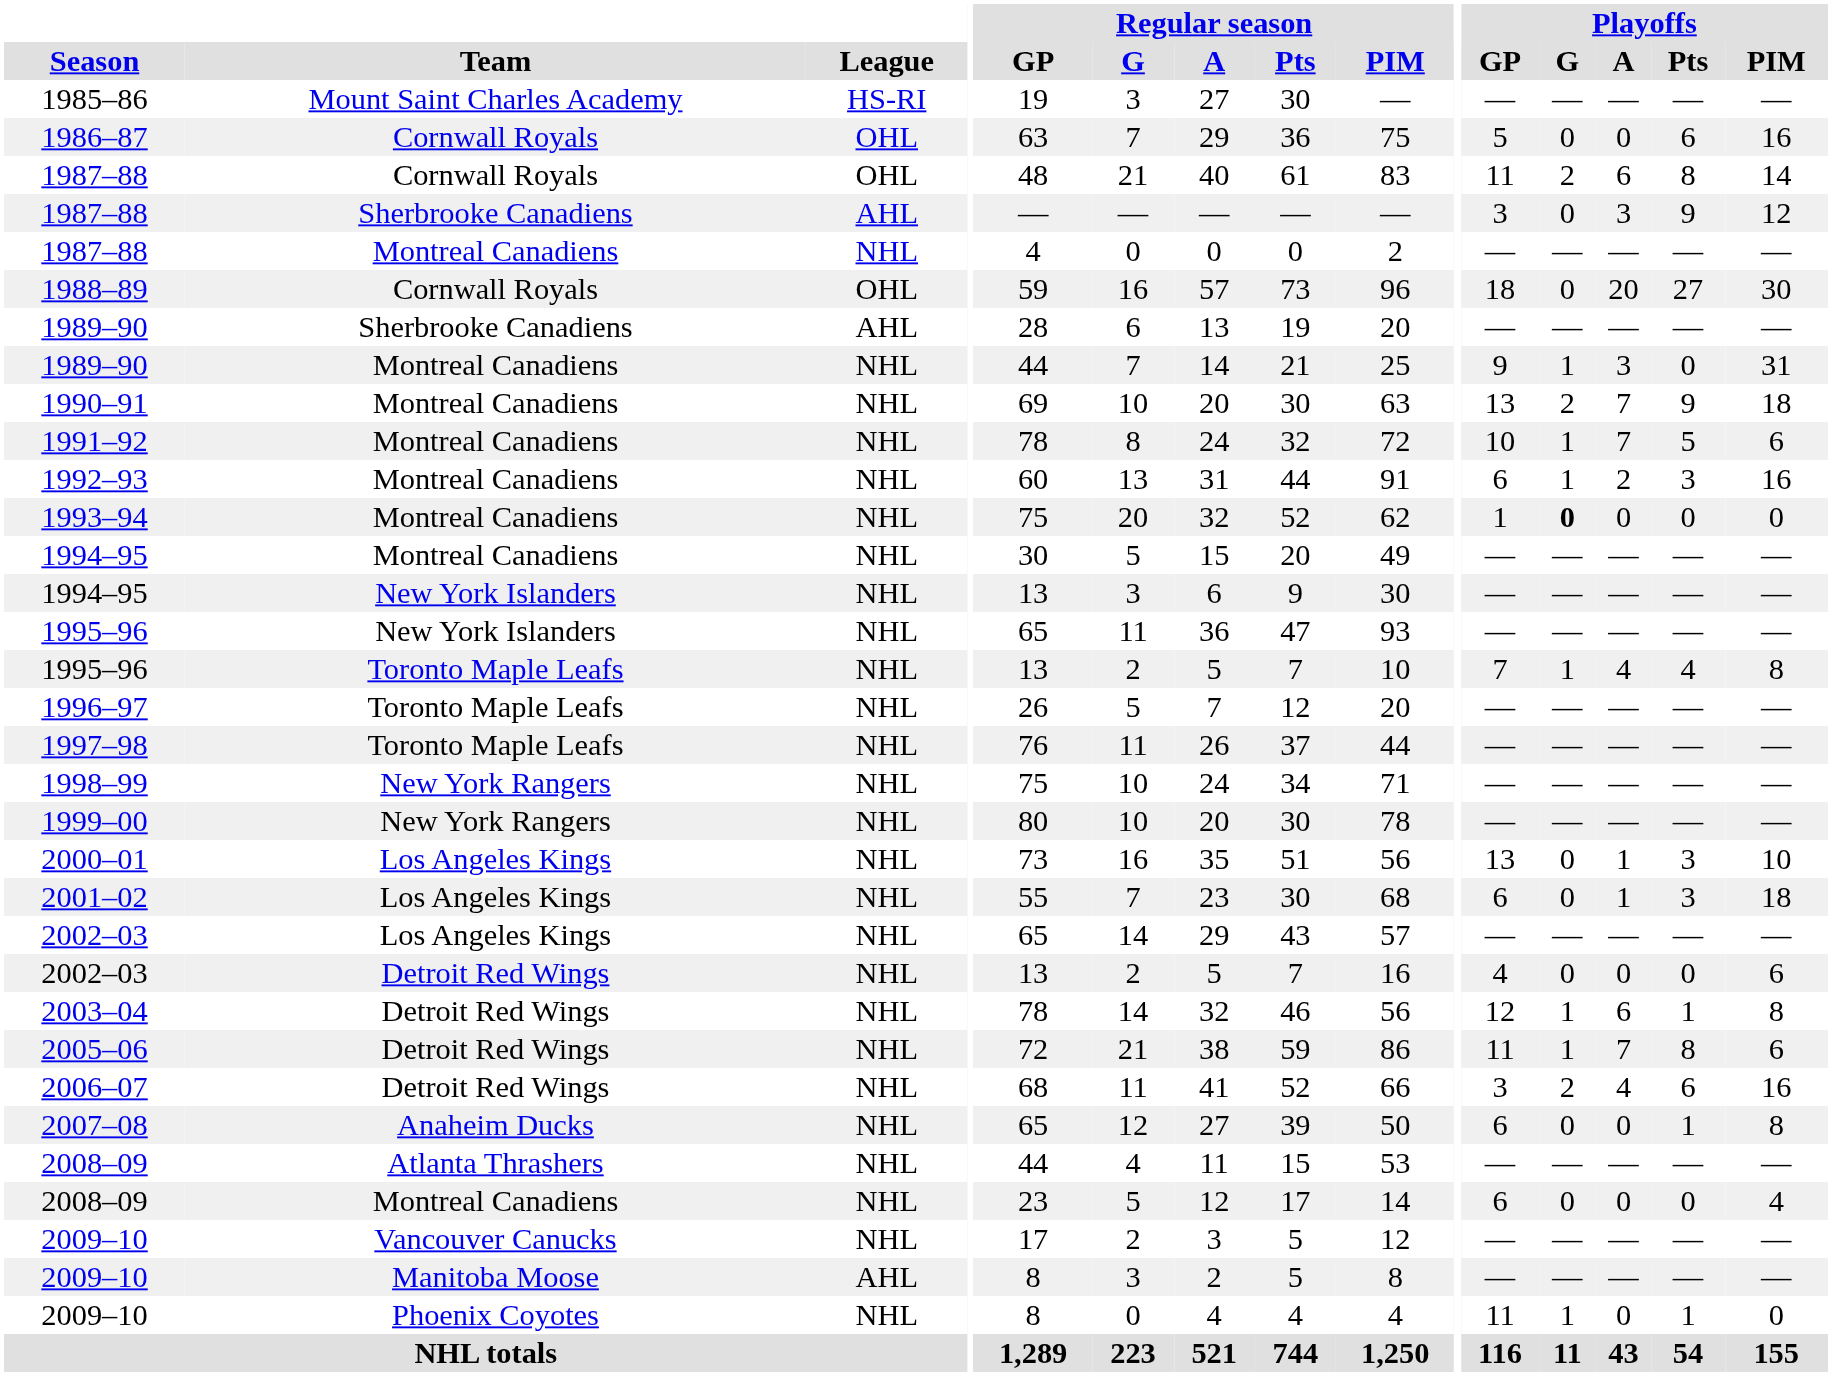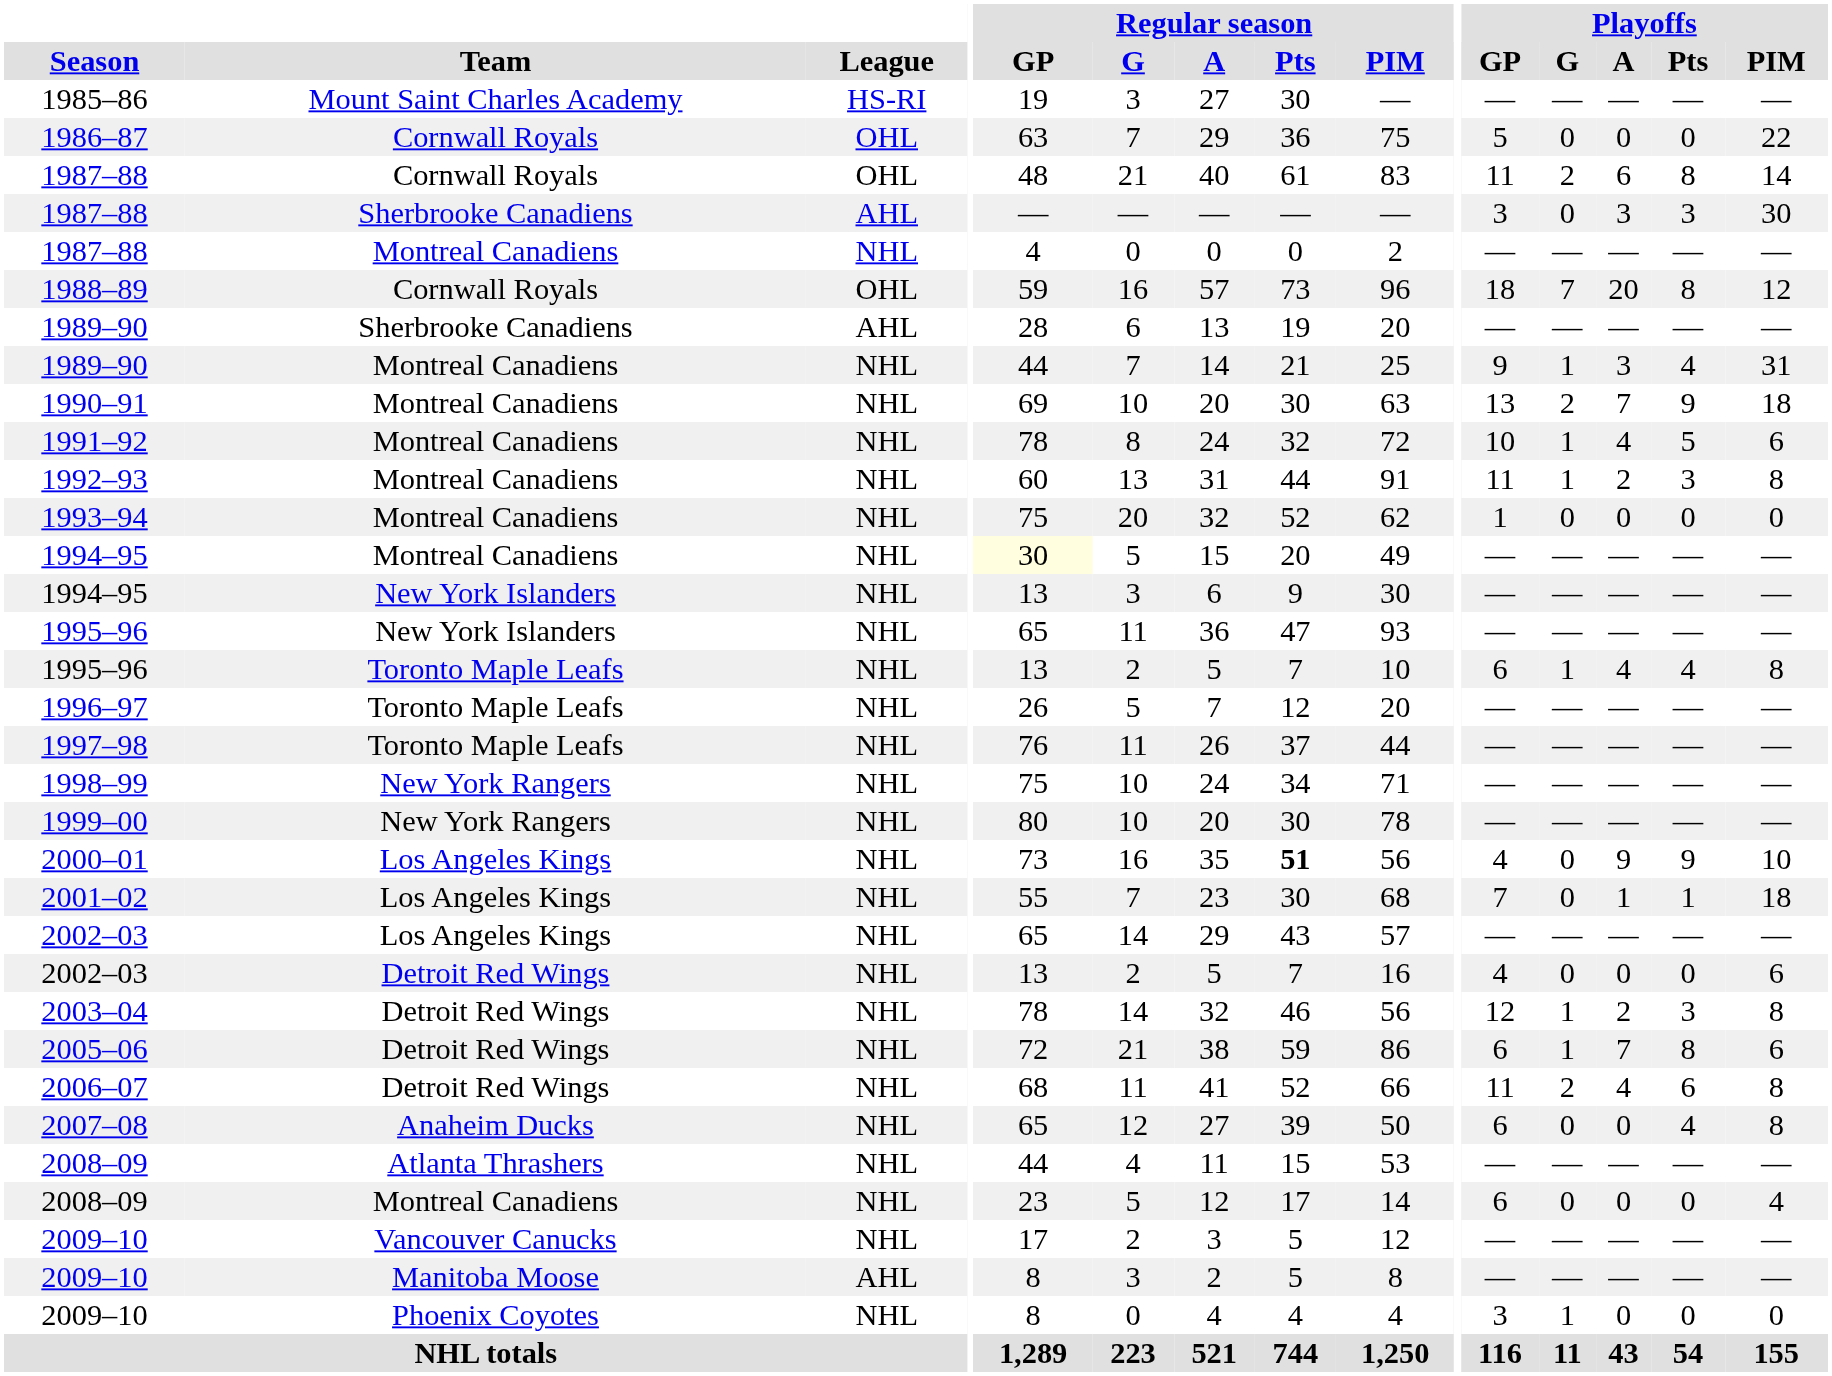 <table border="0" cellpadding="1" cellspacing="0" style="text-align:center; width:60em">
 <tr bgcolor="#e0e0e0">
 <th colspan="3" bgcolor="#ffffff"></th>
 <th rowspan="100" bgcolor="#ffffff"></th>
 <th colspan="5"><a href='#'>Regular season</a></th>
 <th rowspan="100" bgcolor="#ffffff"></th>
 <th colspan="5"><a href='#'>Playoffs</a></th>
 </tr>
 <tr bgcolor="#e0e0e0">
 <th><a href='#'>Season</a></th>
 <th>Team</th>
 <th>League</th>
 <th>GP</th>
 <th><a href='#'>G</a></th>
 <th><a href='#'>A</a></th>
 <th><a href='#'>Pts</a></th>
 <th><a href='#'>PIM</a></th>
 <th>GP</th>
 <th>G</th>
 <th>A</th>
 <th>Pts</th>
 <th>PIM</th>
 </tr>
 <tr>
 <td>1985–86</td>
 <td><a href='#'>Mount Saint Charles Academy</a></td>
 <td><a href='#'>HS-RI</a></td>
 <td>19</td>
 <td>3</td>
 <td>27</td>
 <td>30</td>
 <td>—</td>
 <td>—</td>
 <td>—</td>
 <td>—</td>
 <td>—</td>
 <td>—</td>
 </tr>
 <tr bgcolor="#f0f0f0">
 <td><a href='#'>1986–87</a></td>
 <td><a href='#'>Cornwall Royals</a></td>
 <td><a href='#'>OHL</a></td>
 <td>63</td>
 <td>7</td>
 <td>29</td>
 <td>36</td>
 <td>75</td>
 <td>5</td>
 <td>0</td>
 <td>0</td>
-<td>6</td>
-<td>16</td>
+<td>0</td>
+<td>22</td>
 </tr>
 <tr>
 <td><a href='#'>1987–88</a></td>
 <td>Cornwall Royals</td>
 <td>OHL</td>
 <td>48</td>
 <td>21</td>
 <td>40</td>
 <td>61</td>
 <td>83</td>
 <td>11</td>
 <td>2</td>
 <td>6</td>
 <td>8</td>
 <td>14</td>
 </tr>
 <tr bgcolor="#f0f0f0">
 <td><a href='#'>1987–88</a></td>
 <td><a href='#'>Sherbrooke Canadiens</a></td>
 <td><a href='#'>AHL</a></td>
 <td>—</td>
 <td>—</td>
 <td>—</td>
 <td>—</td>
 <td>—</td>
 <td>3</td>
 <td>0</td>
 <td>3</td>
-<td>9</td>
-<td>12</td>
+<td>3</td>
+<td>30</td>
 </tr>
 <tr>
 <td><a href='#'>1987–88</a></td>
 <td><a href='#'>Montreal Canadiens</a></td>
 <td><a href='#'>NHL</a></td>
 <td>4</td>
 <td>0</td>
 <td>0</td>
 <td>0</td>
 <td>2</td>
 <td>—</td>
 <td>—</td>
 <td>—</td>
 <td>—</td>
 <td>—</td>
 </tr>
 <tr bgcolor="#f0f0f0">
 <td><a href='#'>1988–89</a></td>
 <td>Cornwall Royals</td>
 <td>OHL</td>
 <td>59</td>
 <td>16</td>
 <td>57</td>
 <td>73</td>
 <td>96</td>
 <td>18</td>
-<td>0</td>
+<td>7</td>
 <td>20</td>
-<td>27</td>
-<td>30</td>
+<td>8</td>
+<td>12</td>
 </tr>
 <tr>
 <td><a href='#'>1989–90</a></td>
 <td>Sherbrooke Canadiens</td>
 <td>AHL</td>
 <td>28</td>
 <td>6</td>
 <td>13</td>
 <td>19</td>
 <td>20</td>
 <td>—</td>
 <td>—</td>
 <td>—</td>
 <td>—</td>
 <td>—</td>
 </tr>
 <tr bgcolor="#f0f0f0">
 <td><a href='#'>1989–90</a></td>
 <td>Montreal Canadiens</td>
 <td>NHL</td>
 <td>44</td>
 <td>7</td>
 <td>14</td>
 <td>21</td>
 <td>25</td>
 <td>9</td>
 <td>1</td>
 <td>3</td>
-<td>0</td>
+<td>4</td>
 <td>31</td>
 </tr>
 <tr>
 <td><a href='#'>1990–91</a></td>
 <td>Montreal Canadiens</td>
 <td>NHL</td>
 <td>69</td>
 <td>10</td>
 <td>20</td>
 <td>30</td>
 <td>63</td>
 <td>13</td>
 <td>2</td>
 <td>7</td>
 <td>9</td>
 <td>18</td>
 </tr>
 <tr bgcolor="#f0f0f0">
 <td><a href='#'>1991–92</a></td>
 <td>Montreal Canadiens</td>
 <td>NHL</td>
 <td>78</td>
 <td>8</td>
 <td>24</td>
 <td>32</td>
 <td>72</td>
 <td>10</td>
 <td>1</td>
-<td>7</td>
+<td>4</td>
 <td>5</td>
 <td>6</td>
 </tr>
 <tr>
 <td><a href='#'>1992–93</a></td>
 <td>Montreal Canadiens</td>
 <td>NHL</td>
 <td>60</td>
 <td>13</td>
 <td>31</td>
 <td>44</td>
 <td>91</td>
-<td>6</td>
+<td>11</td>
 <td>1</td>
 <td>2</td>
 <td>3</td>
-<td>16</td>
+<td>8</td>
 </tr>
 <tr bgcolor="#f0f0f0">
 <td><a href='#'>1993–94</a></td>
 <td>Montreal Canadiens</td>
 <td>NHL</td>
 <td>75</td>
 <td>20</td>
 <td>32</td>
 <td>52</td>
 <td>62</td>
 <td>1</td>
-<td><strong>0</strong></td>
+<td>0</td>
 <td>0</td>
 <td>0</td>
 <td>0</td>
 </tr>
 <tr>
 <td><a href='#'>1994–95</a></td>
 <td>Montreal Canadiens</td>
 <td>NHL</td>
-<td>30</td>
+<td style="background: lightyellow;">30</td>
 <td>5</td>
 <td>15</td>
 <td>20</td>
 <td>49</td>
 <td>—</td>
 <td>—</td>
 <td>—</td>
 <td>—</td>
 <td>—</td>
 </tr>
 <tr bgcolor="#f0f0f0">
 <td>1994–95</td>
 <td><a href='#'>New York Islanders</a></td>
 <td>NHL</td>
 <td>13</td>
 <td>3</td>
 <td>6</td>
 <td>9</td>
 <td>30</td>
 <td>—</td>
 <td>—</td>
 <td>—</td>
 <td>—</td>
 <td>—</td>
 </tr>
 <tr>
 <td><a href='#'>1995–96</a></td>
 <td>New York Islanders</td>
 <td>NHL</td>
 <td>65</td>
 <td>11</td>
 <td>36</td>
 <td>47</td>
 <td>93</td>
 <td>—</td>
 <td>—</td>
 <td>—</td>
 <td>—</td>
 <td>—</td>
 </tr>
 <tr bgcolor="#f0f0f0">
 <td>1995–96</td>
 <td><a href='#'>Toronto Maple Leafs</a></td>
 <td>NHL</td>
 <td>13</td>
 <td>2</td>
 <td>5</td>
 <td>7</td>
 <td>10</td>
-<td>7</td>
+<td>6</td>
 <td>1</td>
 <td>4</td>
 <td>4</td>
 <td>8</td>
 </tr>
 <tr>
 <td><a href='#'>1996–97</a></td>
 <td>Toronto Maple Leafs</td>
 <td>NHL</td>
 <td>26</td>
 <td>5</td>
 <td>7</td>
 <td>12</td>
 <td>20</td>
 <td>—</td>
 <td>—</td>
 <td>—</td>
 <td>—</td>
 <td>—</td>
 </tr>
 <tr bgcolor="#f0f0f0">
 <td><a href='#'>1997–98</a></td>
 <td>Toronto Maple Leafs</td>
 <td>NHL</td>
 <td>76</td>
 <td>11</td>
 <td>26</td>
 <td>37</td>
 <td>44</td>
 <td>—</td>
 <td>—</td>
 <td>—</td>
 <td>—</td>
 <td>—</td>
 </tr>
 <tr>
 <td><a href='#'>1998–99</a></td>
 <td><a href='#'>New York Rangers</a></td>
 <td>NHL</td>
 <td>75</td>
 <td>10</td>
 <td>24</td>
 <td>34</td>
 <td>71</td>
 <td>—</td>
 <td>—</td>
 <td>—</td>
 <td>—</td>
 <td>—</td>
 </tr>
 <tr bgcolor="#f0f0f0">
 <td><a href='#'>1999–00</a></td>
 <td>New York Rangers</td>
 <td>NHL</td>
 <td>80</td>
 <td>10</td>
 <td>20</td>
 <td>30</td>
 <td>78</td>
 <td>—</td>
 <td>—</td>
 <td>—</td>
 <td>—</td>
 <td>—</td>
 </tr>
 <tr>
 <td><a href='#'>2000–01</a></td>
 <td><a href='#'>Los Angeles Kings</a></td>
 <td>NHL</td>
 <td>73</td>
 <td>16</td>
 <td>35</td>
-<td>51</td>
+<td><strong>51</strong></td>
 <td>56</td>
-<td>13</td>
+<td>4</td>
 <td>0</td>
-<td>1</td>
-<td>3</td>
+<td>9</td>
+<td>9</td>
 <td>10</td>
 </tr>
 <tr bgcolor="#f0f0f0">
 <td><a href='#'>2001–02</a></td>
 <td>Los Angeles Kings</td>
 <td>NHL</td>
 <td>55</td>
 <td>7</td>
 <td>23</td>
 <td>30</td>
 <td>68</td>
-<td>6</td>
+<td>7</td>
 <td>0</td>
 <td>1</td>
-<td>3</td>
+<td>1</td>
 <td>18</td>
 </tr>
 <tr>
 <td><a href='#'>2002–03</a></td>
 <td>Los Angeles Kings</td>
 <td>NHL</td>
 <td>65</td>
 <td>14</td>
 <td>29</td>
 <td>43</td>
 <td>57</td>
 <td>—</td>
 <td>—</td>
 <td>—</td>
 <td>—</td>
 <td>—</td>
 </tr>
 <tr bgcolor="#f0f0f0">
 <td>2002–03</td>
 <td><a href='#'>Detroit Red Wings</a></td>
 <td>NHL</td>
 <td>13</td>
 <td>2</td>
 <td>5</td>
 <td>7</td>
 <td>16</td>
 <td>4</td>
 <td>0</td>
 <td>0</td>
 <td>0</td>
 <td>6</td>
 </tr>
 <tr>
 <td><a href='#'>2003–04</a></td>
 <td>Detroit Red Wings</td>
 <td>NHL</td>
 <td>78</td>
 <td>14</td>
 <td>32</td>
 <td>46</td>
 <td>56</td>
 <td>12</td>
 <td>1</td>
-<td>6</td>
-<td>1</td>
+<td>2</td>
+<td>3</td>
 <td>8</td>
 </tr>
 <tr bgcolor="#f0f0f0">
 <td><a href='#'>2005–06</a></td>
 <td>Detroit Red Wings</td>
 <td>NHL</td>
 <td>72</td>
 <td>21</td>
 <td>38</td>
 <td>59</td>
 <td>86</td>
-<td>11</td>
+<td>6</td>
 <td>1</td>
 <td>7</td>
 <td>8</td>
 <td>6</td>
 </tr>
 <tr>
 <td><a href='#'>2006–07</a></td>
 <td>Detroit Red Wings</td>
 <td>NHL</td>
 <td>68</td>
 <td>11</td>
 <td>41</td>
 <td>52</td>
 <td>66</td>
-<td>3</td>
+<td>11</td>
 <td>2</td>
 <td>4</td>
 <td>6</td>
-<td>16</td>
+<td>8</td>
 </tr>
 <tr bgcolor="#f0f0f0">
 <td><a href='#'>2007–08</a></td>
 <td><a href='#'>Anaheim Ducks</a></td>
 <td>NHL</td>
 <td>65</td>
 <td>12</td>
 <td>27</td>
 <td>39</td>
 <td>50</td>
 <td>6</td>
 <td>0</td>
 <td>0</td>
-<td>1</td>
+<td>4</td>
 <td>8</td>
 </tr>
 <tr>
 <td><a href='#'>2008–09</a></td>
 <td><a href='#'>Atlanta Thrashers</a></td>
 <td>NHL</td>
 <td>44</td>
 <td>4</td>
 <td>11</td>
 <td>15</td>
 <td>53</td>
 <td>—</td>
 <td>—</td>
 <td>—</td>
 <td>—</td>
 <td>—</td>
 </tr>
 <tr bgcolor="#f0f0f0">
 <td>2008–09</td>
 <td>Montreal Canadiens</td>
 <td>NHL</td>
 <td>23</td>
 <td>5</td>
 <td>12</td>
 <td>17</td>
 <td>14</td>
 <td>6</td>
 <td>0</td>
 <td>0</td>
 <td>0</td>
 <td>4</td>
 </tr>
 <tr>
 <td><a href='#'>2009–10</a></td>
 <td><a href='#'>Vancouver Canucks</a></td>
 <td>NHL</td>
 <td>17</td>
 <td>2</td>
 <td>3</td>
 <td>5</td>
 <td>12</td>
 <td>—</td>
 <td>—</td>
 <td>—</td>
 <td>—</td>
 <td>—</td>
 </tr>
 <tr bgcolor="#f0f0f0">
 <td><a href='#'>2009–10</a></td>
 <td><a href='#'>Manitoba Moose</a></td>
 <td>AHL</td>
 <td>8</td>
 <td>3</td>
 <td>2</td>
 <td>5</td>
 <td>8</td>
 <td>—</td>
 <td>—</td>
 <td>—</td>
 <td>—</td>
 <td>—</td>
 </tr>
 <tr>
 <td>2009–10</td>
 <td><a href='#'>Phoenix Coyotes</a></td>
 <td>NHL</td>
 <td>8</td>
 <td>0</td>
 <td>4</td>
 <td>4</td>
 <td>4</td>
-<td>11</td>
+<td>3</td>
 <td>1</td>
 <td>0</td>
-<td>1</td>
+<td>0</td>
 <td>0</td>
 </tr>
 <tr bgcolor="#e0e0e0">
 <th colspan="3">NHL totals</th>
 <th>1,289</th>
 <th>223</th>
 <th>521</th>
 <th>744</th>
 <th>1,250</th>
 <th>116</th>
 <th>11</th>
 <th>43</th>
 <th>54</th>
 <th>155</th>
 </tr>
 </table>
